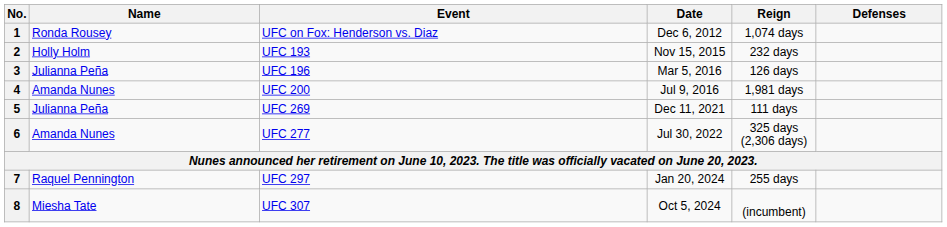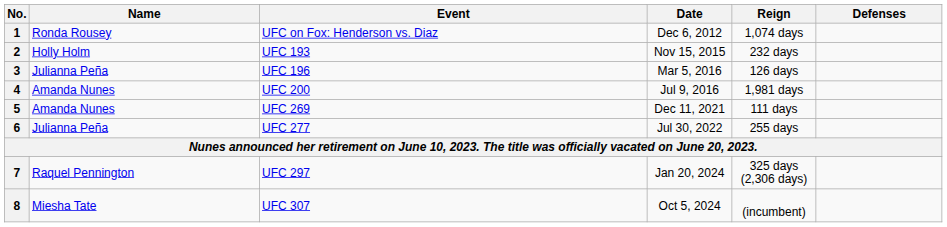 <table class="wikitable" style="width:99%;">
 <tr>
 <th style="width:2%;">No.</th>
 <th>Name</th>
 <th>Event</th>
 <th style="width:9%;">Date</th>
 <th style="width:9%;">Reign</th>
 <th>Defenses</th>
 </tr>
 <tr>
 <th>1</th>
 <td> <a href='#'>Ronda Rousey</a><br></td>
 <td><a href='#'>UFC on Fox: Henderson vs. Diaz</a><br></td>
 <td align=center>Dec 6, 2012</td>
 <td align=center>1,074 days</td>
 <td><br></td>
 </tr>
 <tr>
 <th>2</th>
 <td> <a href='#'>Holly Holm</a></td>
 <td><a href='#'>UFC 193</a><br></td>
 <td align=center>Nov 15, 2015</td>
 <td align=center>232 days</td>
 <td></td>
 </tr>
 <tr>
 <th>3</th>
 <td> <a href='#'>Julianna Peña</a> </td>
 <td><a href='#'>UFC 196</a><br></td>
 <td align=center>Mar 5, 2016</td>
 <td align=center>126 days</td>
 <td></td>
 </tr>
 <tr>
 <th>4</th>
 <td> <a href='#'>Amanda Nunes</a></td>
 <td><a href='#'>UFC 200</a><br></td>
 <td align=center>Jul 9, 2016</td>
 <td align=center>1,981 days</td>
 <td><br></td>
 </tr>
 <tr>
 <th>5</th>
-<td> <a href='#'>Julianna Peña</a></td>
+<td> <a href='#'>Amanda Nunes</a> </td>
 <td><a href='#'>UFC 269</a><br></td>
 <td align=center>Dec 11, 2021</td>
 <td align=center>111 days</td>
 <td></td>
 </tr>
 <tr>
 <th>6</th>
-<td> <a href='#'>Amanda Nunes</a> </td>
+<td> <a href='#'>Julianna Peña</a></td>
 <td><a href='#'>UFC 277</a><br></td>
 <td align=center>Jul 30, 2022</td>
-<td align=center>325 days<br>(2,306 days)</td>
+<td align=center>255 days</td>
 <td></td>
 </tr>
 <tr>
 <th colspan=6 align=center><em>Nunes announced her retirement on June 10, 2023. The title was officially vacated on June 20, 2023.</em></th>
 </tr>
 <tr>
 <th>7</th>
 <td> <a href='#'>Raquel Pennington</a><br></td>
 <td><a href='#'>UFC 297</a><br></td>
 <td align=center>Jan 20, 2024</td>
-<td align=center>255 days</td>
+<td align=center>325 days<br>(2,306 days)</td>
 <td></td>
 </tr>
 <tr>
 <th>8</th>
 <td> <a href='#'>Miesha Tate</a></td>
 <td><a href='#'>UFC 307</a><br></td>
 <td align=center>Oct 5, 2024</td>
 <td align=center><br>(incumbent)<br></td>
 <td></td>
 </tr>
 </table>
